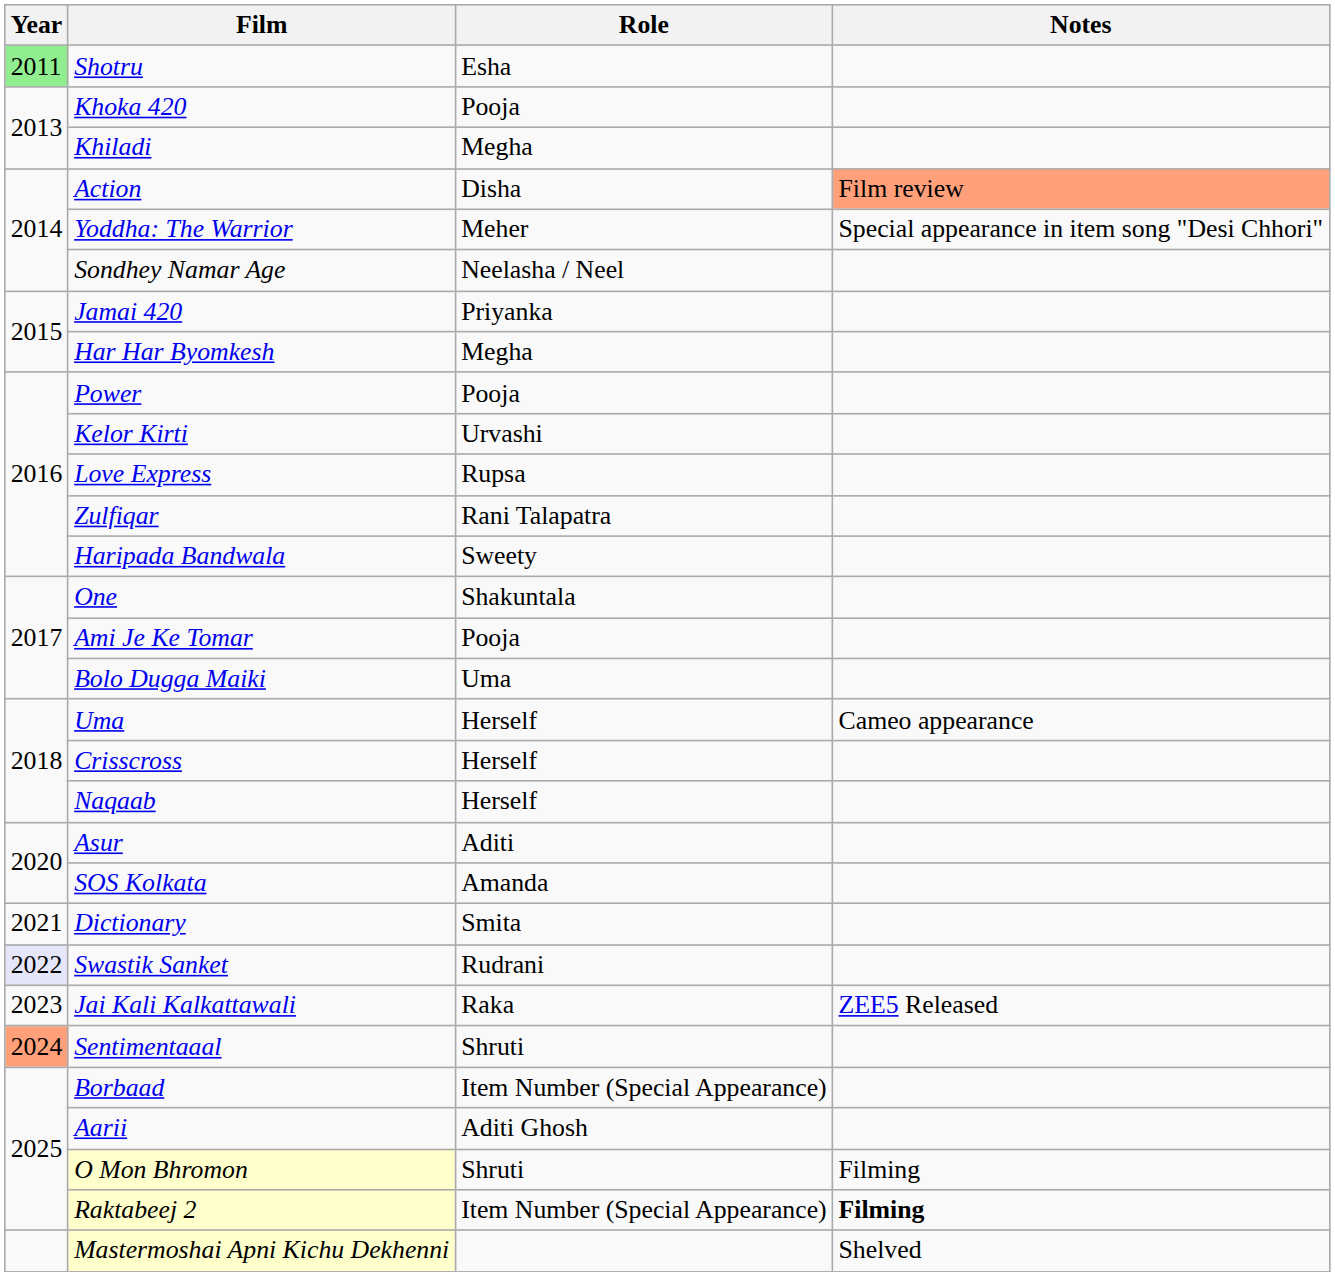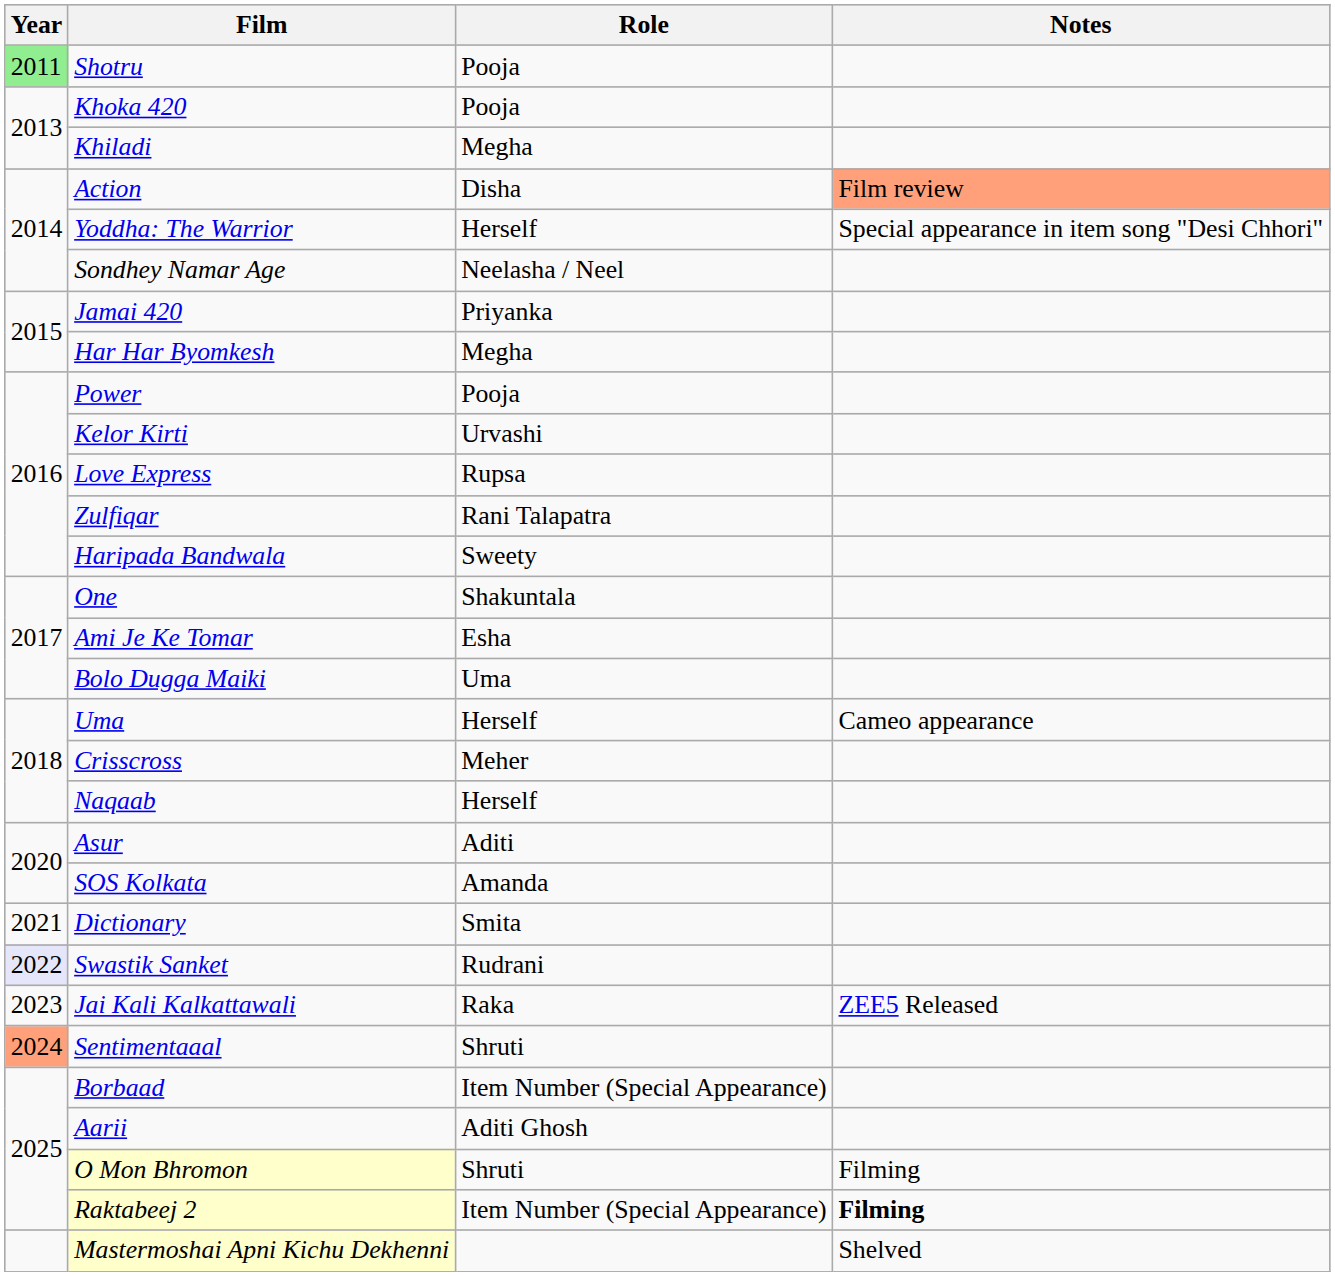 <table class="wikitable sortable">
 <tr>
 <th>Year</th>
 <th>Film</th>
 <th>Role</th>
 <th>Notes</th>
 </tr>
 <tr>
 <td style="background: lightgreen;">2011</td>
 <td><em><a href='#'>Shotru</a></em></td>
-<td>Esha</td>
+<td>Pooja</td>
 <td></td>
 </tr>
 <tr>
 <td rowspan="2">2013</td>
 <td><em><a href='#'>Khoka 420</a></em></td>
 <td>Pooja</td>
 <td></td>
 </tr>
 <tr>
 <td><a href='#'><em>Khiladi</em></a></td>
 <td>Megha</td>
 <td></td>
 </tr>
 <tr>
 <td rowspan="3">2014</td>
 <td><em><a href='#'>Action</a></em></td>
 <td>Disha</td>
 <td style="background: lightsalmon;">Film review</td>
 </tr>
 <tr>
 <td><em><a href='#'>Yoddha: The Warrior</a></em></td>
-<td>Meher</td>
+<td>Herself</td>
 <td>Special appearance in item song "Desi Chhori"</td>
 </tr>
 <tr>
 <td><em>Sondhey Namar Age</em></td>
 <td>Neelasha / Neel</td>
 <td></td>
 </tr>
 <tr>
 <td rowspan="2">2015</td>
 <td><em><a href='#'>Jamai 420</a></em></td>
 <td>Priyanka</td>
 <td></td>
 </tr>
 <tr>
 <td><em><a href='#'>Har Har Byomkesh</a></em></td>
 <td>Megha</td>
 <td></td>
 </tr>
 <tr>
 <td rowspan="5">2016</td>
 <td><a href='#'><em>Power</em></a></td>
 <td>Pooja</td>
 <td></td>
 </tr>
 <tr>
 <td><em><a href='#'>Kelor Kirti</a></em></td>
 <td>Urvashi</td>
 <td></td>
 </tr>
 <tr>
 <td><a href='#'><em>Love Express</em></a></td>
 <td>Rupsa</td>
 <td></td>
 </tr>
 <tr>
 <td><a href='#'><em>Zulfiqar</em></a></td>
 <td>Rani Talapatra</td>
 <td></td>
 </tr>
 <tr>
 <td><em><a href='#'>Haripada Bandwala</a></em></td>
 <td>Sweety</td>
 <td></td>
 </tr>
 <tr>
 <td rowspan="3">2017</td>
 <td><a href='#'><em>One</em></a></td>
 <td>Shakuntala</td>
 <td></td>
 </tr>
 <tr>
 <td><em><a href='#'>Ami Je Ke Tomar</a></em></td>
-<td>Pooja</td>
+<td>Esha</td>
 <td></td>
 </tr>
 <tr>
 <td><em><a href='#'>Bolo Dugga Maiki</a></em></td>
 <td>Uma</td>
 <td></td>
 </tr>
 <tr>
 <td rowspan="3">2018</td>
 <td><a href='#'><em>Uma</em></a></td>
 <td>Herself</td>
 <td>Cameo appearance</td>
 </tr>
 <tr>
 <td><a href='#'><em>Crisscross</em></a></td>
-<td>Herself</td>
+<td>Meher</td>
 <td></td>
 </tr>
 <tr>
 <td><a href='#'><em>Naqaab</em></a></td>
 <td>Herself</td>
 <td></td>
 </tr>
 <tr>
 <td rowspan="2">2020</td>
 <td><a href='#'><em>Asur</em></a></td>
 <td>Aditi</td>
 <td></td>
 </tr>
 <tr>
 <td><em><a href='#'>SOS Kolkata</a></em></td>
 <td>Amanda</td>
 <td></td>
 </tr>
 <tr>
 <td rowspan="1">2021</td>
 <td><a href='#'><em>Dictionary</em></a></td>
 <td>Smita</td>
 <td></td>
 </tr>
 <tr>
 <td rowspan="1" style="background: lavender;">2022</td>
 <td><em><a href='#'>Swastik Sanket</a></em></td>
 <td>Rudrani</td>
 <td></td>
 </tr>
 <tr>
 <td>2023</td>
 <td><em><a href='#'>Jai Kali Kalkattawali</a></em></td>
 <td>Raka</td>
 <td><a href='#'>ZEE5</a> Released</td>
 </tr>
 <tr>
 <td style="background: lightsalmon;">2024</td>
 <td><em><a href='#'>Sentimentaaal</a></em></td>
 <td>Shruti</td>
 <td></td>
 </tr>
 <tr>
 <td rowspan="4">2025</td>
 <td><em><a href='#'>Borbaad</a></em></td>
 <td>Item Number (Special Appearance)</td>
 <td></td>
 </tr>
 <tr>
 <td><em><a href='#'>Aarii</a></em></td>
 <td>Aditi Ghosh</td>
 <td></td>
 </tr>
 <tr>
 <td style="background:#ffc;"><em>O Mon Bhromon</em> </td>
 <td>Shruti</td>
 <td>Filming</td>
 </tr>
 <tr>
 <td style="background:#ffc;"><em>Raktabeej 2</em> </td>
 <td>Item Number (Special Appearance)</td>
 <td><strong>Filming</strong></td>
 </tr>
 <tr>
 <td></td>
 <td style="background:#ffc;"><em>Mastermoshai Apni Kichu Dekhenni</em> </td>
 <td></td>
 <td>Shelved </td>
 </tr>
 </table>
